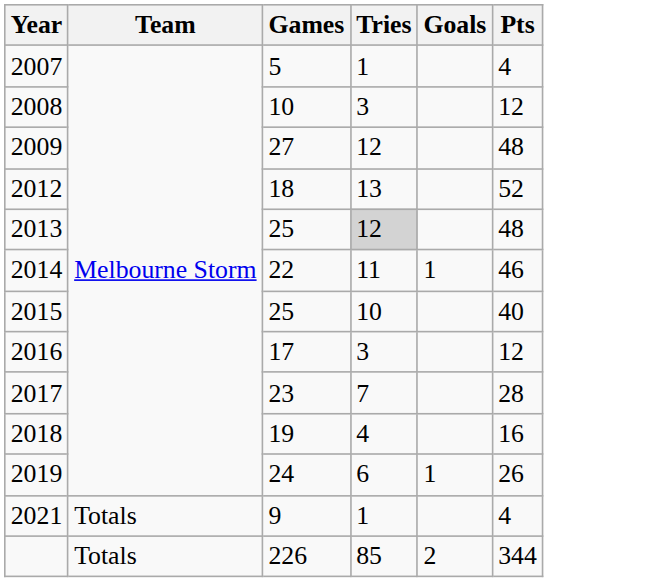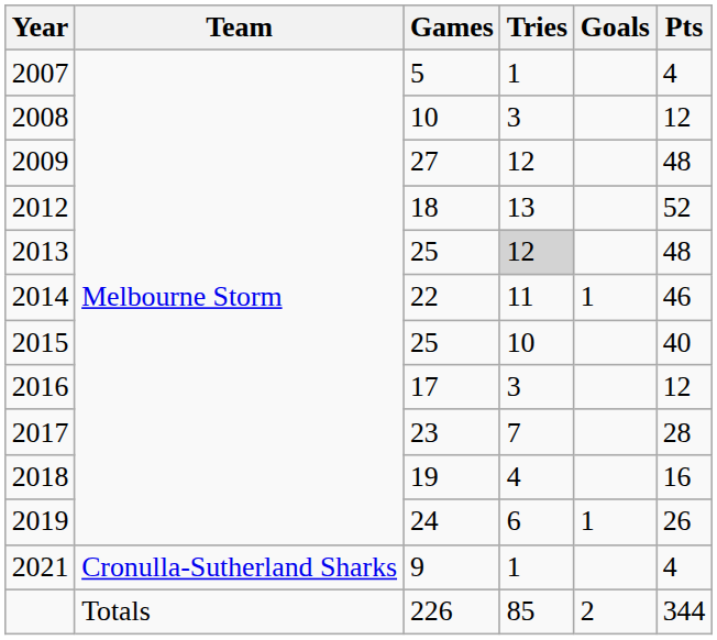 <table class="wikitable">
 <tr>
 <th>Year</th>
 <th>Team</th>
 <th>Games</th>
 <th>Tries</th>
 <th>Goals</th>
 <th>Pts</th>
 </tr>
 <tr>
 <td>2007</td>
 <td rowspan="11"> <a href='#'>Melbourne Storm</a></td>
 <td>5</td>
 <td>1</td>
 <td></td>
 <td>4</td>
 </tr>
 <tr>
 <td>2008</td>
 <td>10</td>
 <td>3</td>
 <td></td>
 <td>12</td>
 </tr>
 <tr>
 <td>2009</td>
 <td>27</td>
 <td>12</td>
 <td></td>
 <td>48</td>
 </tr>
 <tr>
 <td>2012</td>
 <td>18</td>
 <td>13</td>
 <td></td>
 <td>52</td>
 </tr>
 <tr>
 <td>2013</td>
 <td>25</td>
 <td style="background: lightgrey;">12</td>
 <td></td>
 <td>48</td>
 </tr>
 <tr>
 <td>2014</td>
 <td>22</td>
 <td>11</td>
 <td>1</td>
 <td>46</td>
 </tr>
 <tr>
 <td>2015</td>
 <td>25</td>
 <td>10</td>
 <td></td>
 <td>40</td>
 </tr>
 <tr>
 <td>2016</td>
 <td>17</td>
 <td>3</td>
 <td></td>
 <td>12</td>
 </tr>
 <tr>
 <td>2017</td>
 <td>23</td>
 <td>7</td>
 <td></td>
 <td>28</td>
 </tr>
 <tr>
 <td>2018</td>
 <td>19</td>
 <td>4</td>
 <td></td>
 <td>16</td>
 </tr>
 <tr>
 <td>2019</td>
 <td>24</td>
 <td>6</td>
 <td>1</td>
 <td>26</td>
 </tr>
 <tr>
 <td>2021</td>
-<td>Totals</td>
+<td> <a href='#'>Cronulla-Sutherland Sharks</a></td>
 <td>9</td>
 <td>1</td>
 <td></td>
 <td>4</td>
 </tr>
 <tr>
 <td></td>
 <td>Totals</td>
 <td>226</td>
 <td>85</td>
 <td>2</td>
 <td>344</td>
 </tr>
 </table>
